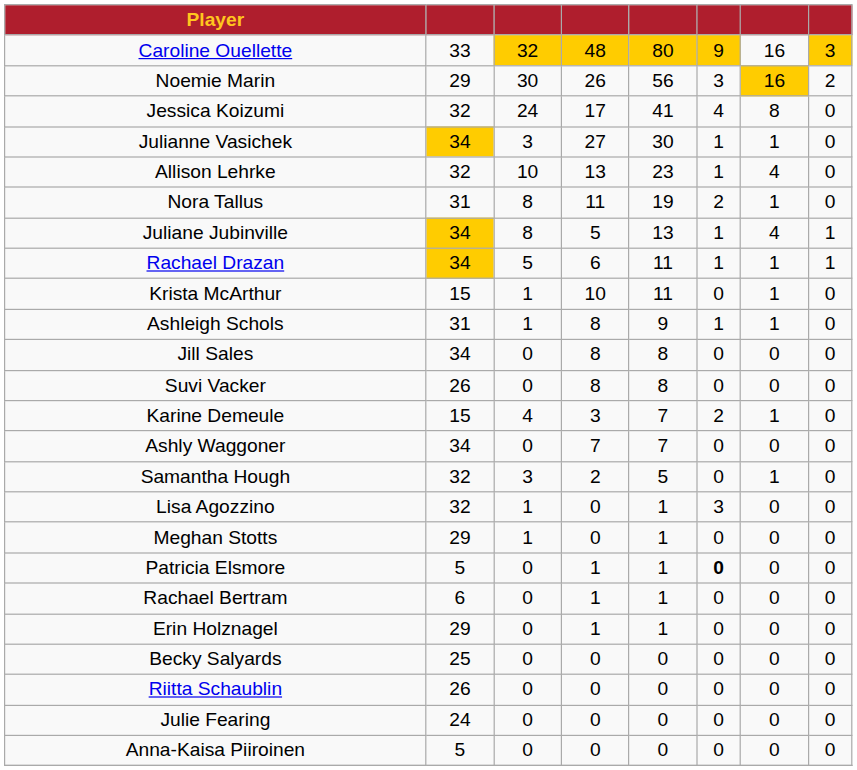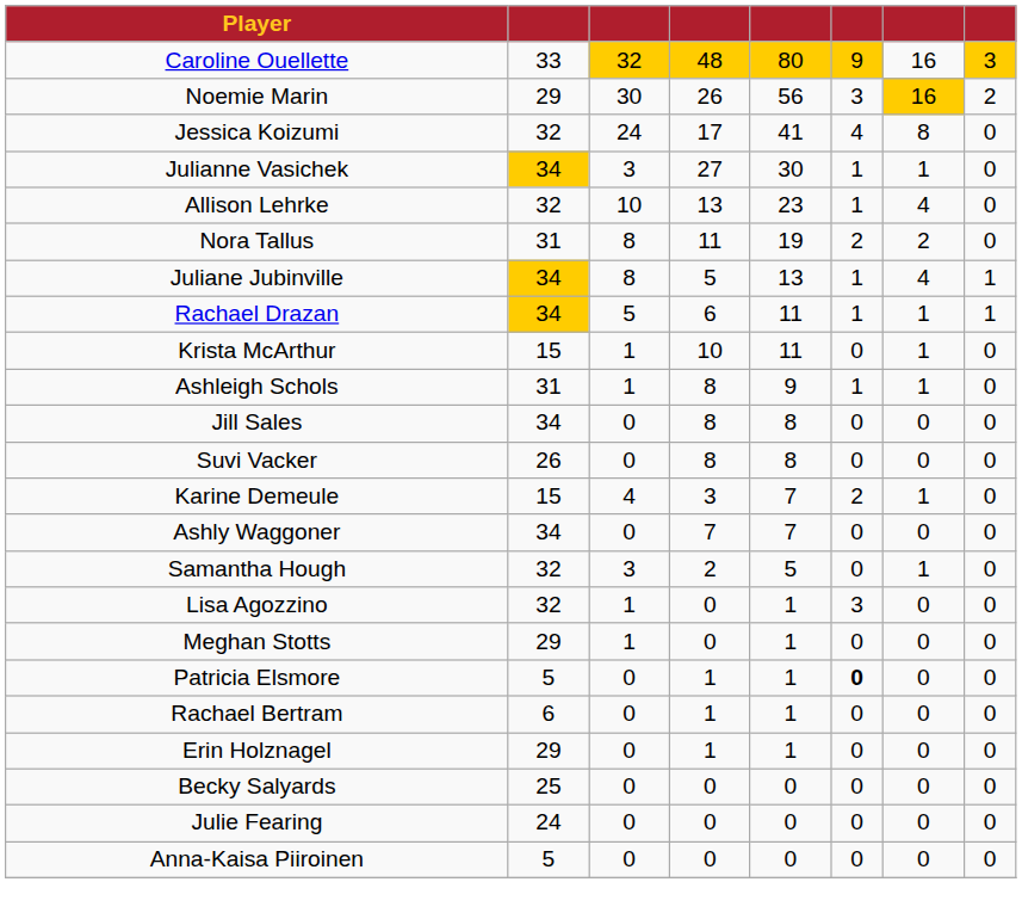 <table class="wikitable" style="text-align: center;" width="80%">
 <tr>
 <th style="background:#AF1E2D; color:#FFC61E;">Player</th>
 <th style="background:#AF1E2D; color:#FFC61E;"></th>
 <th style="background:#AF1E2D; color:#FFC61E;"></th>
 <th style="background:#AF1E2D; color:#FFC61E;"></th>
 <th style="background:#AF1E2D; color:#FFC61E;"></th>
 <th style="background:#AF1E2D; color:#FFC61E;"></th>
 <th style="background:#AF1E2D; color:#FFC61E;"></th>
 <th style="background:#AF1E2D; color:#FFC61E;"></th>
 </tr>
 <tr>
 <td><a href='#'>Caroline Ouellette</a></td>
 <td>33</td>
 <td bgcolor="#FFCC00">32</td>
 <td bgcolor="#FFCC00">48</td>
 <td bgcolor="#FFCC00">80</td>
 <td bgcolor="#FFCC00">9</td>
 <td>16</td>
 <td bgcolor="#FFCC00">3</td>
 </tr>
 <tr>
 <td>Noemie Marin</td>
 <td>29</td>
 <td>30</td>
 <td>26</td>
 <td>56</td>
 <td>3</td>
 <td bgcolor="#FFCC00">16</td>
 <td>2</td>
 </tr>
 <tr>
 <td>Jessica Koizumi</td>
 <td>32</td>
 <td>24</td>
 <td>17</td>
 <td>41</td>
 <td>4</td>
 <td>8</td>
 <td>0</td>
 </tr>
 <tr>
 <td>Julianne Vasichek</td>
 <td bgcolor="#FFCC00">34</td>
 <td>3</td>
 <td>27</td>
 <td>30</td>
 <td>1</td>
 <td>1</td>
 <td>0</td>
 </tr>
 <tr>
 <td>Allison Lehrke</td>
 <td>32</td>
 <td>10</td>
 <td>13</td>
 <td>23</td>
 <td>1</td>
 <td>4</td>
 <td>0</td>
 </tr>
 <tr>
 <td>Nora Tallus</td>
 <td>31</td>
 <td>8</td>
 <td>11</td>
 <td>19</td>
 <td>2</td>
-<td>1</td>
+<td>2</td>
 <td>0</td>
 </tr>
 <tr>
 <td>Juliane Jubinville</td>
 <td bgcolor="#FFCC00">34</td>
 <td>8</td>
 <td>5</td>
 <td>13</td>
 <td>1</td>
 <td>4</td>
 <td>1</td>
 </tr>
 <tr>
 <td><a href='#'>Rachael Drazan</a></td>
 <td bgcolor="#FFCC00">34</td>
 <td>5</td>
 <td>6</td>
 <td>11</td>
 <td>1</td>
 <td>1</td>
 <td>1</td>
 </tr>
 <tr>
 <td>Krista McArthur</td>
 <td>15</td>
 <td>1</td>
 <td>10</td>
 <td>11</td>
 <td>0</td>
 <td>1</td>
 <td>0</td>
 </tr>
 <tr>
 <td>Ashleigh Schols</td>
 <td>31</td>
 <td>1</td>
 <td>8</td>
 <td>9</td>
 <td>1</td>
 <td>1</td>
 <td>0</td>
 </tr>
 <tr>
 <td>Jill Sales</td>
 <td>34</td>
 <td>0</td>
 <td>8</td>
 <td>8</td>
 <td>0</td>
 <td>0</td>
 <td>0</td>
 </tr>
 <tr>
 <td>Suvi Vacker</td>
 <td>26</td>
 <td>0</td>
 <td>8</td>
 <td>8</td>
 <td>0</td>
 <td>0</td>
 <td>0</td>
 </tr>
 <tr>
 <td>Karine Demeule</td>
 <td>15</td>
 <td>4</td>
 <td>3</td>
 <td>7</td>
 <td>2</td>
 <td>1</td>
 <td>0</td>
 </tr>
 <tr>
 <td>Ashly Waggoner</td>
 <td>34</td>
 <td>0</td>
 <td>7</td>
 <td>7</td>
 <td>0</td>
 <td>0</td>
 <td>0</td>
 </tr>
 <tr>
 <td>Samantha Hough</td>
 <td>32</td>
 <td>3</td>
 <td>2</td>
 <td>5</td>
 <td>0</td>
 <td>1</td>
 <td>0</td>
 </tr>
 <tr>
 <td>Lisa Agozzino</td>
 <td>32</td>
 <td>1</td>
 <td>0</td>
 <td>1</td>
 <td>3</td>
 <td>0</td>
 <td>0</td>
 </tr>
 <tr>
 <td>Meghan Stotts</td>
 <td>29</td>
 <td>1</td>
 <td>0</td>
 <td>1</td>
 <td>0</td>
 <td>0</td>
 <td>0</td>
 </tr>
 <tr>
 <td>Patricia Elsmore</td>
 <td>5</td>
 <td>0</td>
 <td>1</td>
 <td>1</td>
 <td><strong>0</strong></td>
 <td>0</td>
 <td>0</td>
 </tr>
 <tr>
 <td>Rachael Bertram</td>
 <td>6</td>
 <td>0</td>
 <td>1</td>
 <td>1</td>
 <td>0</td>
 <td>0</td>
 <td>0</td>
 </tr>
 <tr>
 <td>Erin Holznagel</td>
 <td>29</td>
 <td>0</td>
 <td>1</td>
 <td>1</td>
 <td>0</td>
 <td>0</td>
 <td>0</td>
 </tr>
 <tr>
 <td>Becky Salyards</td>
 <td>25</td>
 <td>0</td>
 <td>0</td>
 <td>0</td>
 <td>0</td>
 <td>0</td>
 <td>0</td>
 </tr>
 <tr>
-<td><a href='#'>Riitta Schaublin</a></td>
-<td>26</td>
-<td>0</td>
-<td>0</td>
-<td>0</td>
-<td>0</td>
-<td>0</td>
-<td>0</td>
-</tr>
-<tr>
 <td>Julie Fearing</td>
 <td>24</td>
 <td>0</td>
 <td>0</td>
 <td>0</td>
 <td>0</td>
 <td>0</td>
 <td>0</td>
 </tr>
 <tr>
 <td>Anna-Kaisa Piiroinen</td>
 <td>5</td>
 <td>0</td>
 <td>0</td>
 <td>0</td>
 <td>0</td>
 <td>0</td>
 <td>0</td>
 </tr>
 <tr>
 </tr>
 </table>
